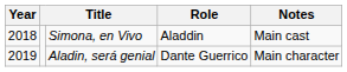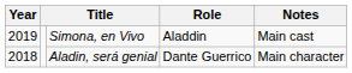 <table class="wikitable">
 <tr>
 <th>Year</th>
 <th colspan="2">Title</th>
 <th>Role</th>
 <th>Notes</th>
 </tr>
 <tr>
-<td>2018</td>
+<td>2019</td>
 <td rowspan="2"></td>
 <td><em>Simona, en Vivo</em></td>
 <td>Aladdin</td>
 <td>Main cast</td>
 </tr>
 <tr>
-<td>2019</td>
+<td>2018</td>
 <td><em>Aladin, será genial</em></td>
 <td>Dante Guerrico</td>
 <td>Main character</td>
 </tr>
 </table>
